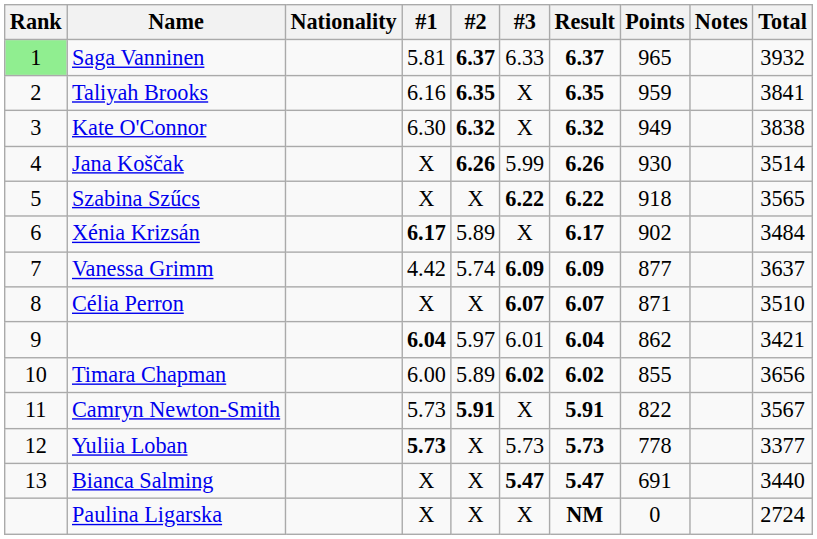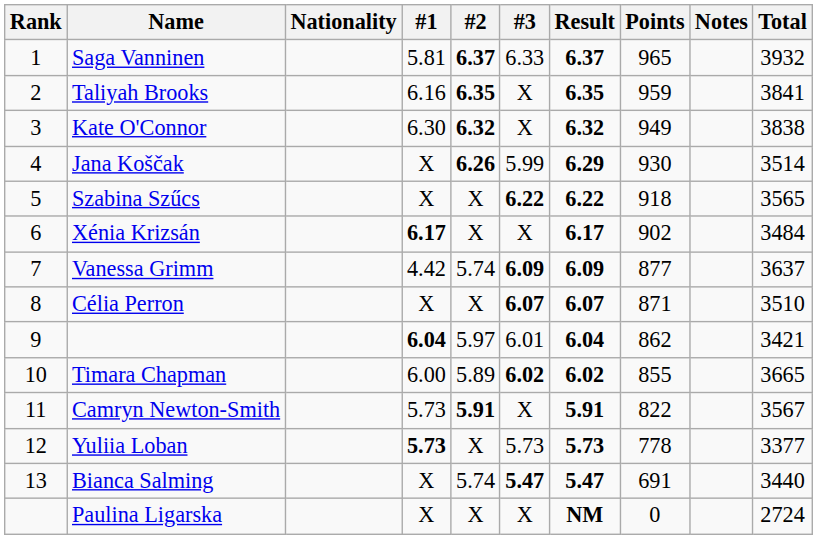 <table class="wikitable sortable" style="text-align:center">
 <tr>
 <th>Rank</th>
 <th>Name</th>
 <th>Nationality</th>
 <th>#1</th>
 <th>#2</th>
 <th>#3</th>
 <th>Result</th>
 <th>Points</th>
 <th>Notes</th>
 <th>Total</th>
 </tr>
 <tr>
-<td style="background: lightgreen;">1</td>
+<td>1</td>
 <td align="left"><a href='#'>Saga Vanninen</a></td>
 <td align=left></td>
 <td>5.81</td>
 <td><strong>6.37</strong></td>
 <td>6.33</td>
 <td><strong>6.37</strong></td>
 <td>965</td>
 <td></td>
 <td>3932</td>
 </tr>
 <tr>
 <td>2</td>
 <td align="left"><a href='#'>Taliyah Brooks</a></td>
 <td align=left></td>
 <td>6.16</td>
 <td><strong>6.35</strong></td>
 <td>X</td>
 <td><strong>6.35</strong></td>
 <td>959</td>
 <td></td>
 <td>3841</td>
 </tr>
 <tr>
 <td>3</td>
 <td align="left"><a href='#'>Kate O'Connor</a></td>
 <td align=left></td>
 <td>6.30</td>
 <td><strong>6.32</strong></td>
 <td>X</td>
 <td><strong>6.32</strong></td>
 <td>949</td>
 <td></td>
 <td>3838</td>
 </tr>
 <tr>
 <td>4</td>
 <td align="left"><a href='#'>Jana Koščak</a></td>
 <td align=left></td>
 <td>X</td>
 <td><strong>6.26</strong></td>
 <td>5.99</td>
-<td><strong>6.26</strong></td>
+<td><strong>6.29</strong></td>
 <td>930</td>
 <td></td>
 <td>3514</td>
 </tr>
 <tr>
 <td>5</td>
 <td align="left"><a href='#'>Szabina Szűcs</a></td>
 <td align=left></td>
 <td>X</td>
 <td>X</td>
 <td><strong>6.22</strong></td>
 <td><strong>6.22</strong></td>
 <td>918</td>
 <td></td>
 <td>3565</td>
 </tr>
 <tr>
 <td>6</td>
 <td align="left"><a href='#'>Xénia Krizsán</a></td>
 <td align=left></td>
 <td><strong>6.17</strong></td>
-<td>5.89</td>
+<td>X</td>
 <td>X</td>
 <td><strong>6.17</strong></td>
 <td>902</td>
 <td></td>
 <td>3484</td>
 </tr>
 <tr>
 <td>7</td>
 <td align="left"><a href='#'>Vanessa Grimm</a></td>
 <td align=left></td>
 <td>4.42</td>
 <td>5.74</td>
 <td><strong>6.09</strong></td>
 <td><strong>6.09</strong></td>
 <td>877</td>
 <td></td>
 <td>3637</td>
 </tr>
 <tr>
 <td>8</td>
 <td align="left"><a href='#'>Célia Perron</a></td>
 <td align=left></td>
 <td>X</td>
 <td>X</td>
 <td><strong>6.07</strong></td>
 <td><strong>6.07</strong></td>
 <td>871</td>
 <td></td>
 <td>3510</td>
 </tr>
 <tr>
 <td>9</td>
 <td align="left"></td>
 <td align=left></td>
 <td><strong>6.04</strong></td>
 <td>5.97</td>
 <td>6.01</td>
 <td><strong>6.04</strong></td>
 <td>862</td>
 <td></td>
 <td>3421</td>
 </tr>
 <tr>
 <td>10</td>
 <td align="left"><a href='#'>Timara Chapman</a></td>
 <td align=left></td>
 <td>6.00</td>
 <td>5.89</td>
 <td><strong>6.02</strong></td>
 <td><strong>6.02</strong></td>
 <td>855</td>
 <td></td>
-<td>3656</td>
+<td>3665</td>
 </tr>
 <tr>
 <td>11</td>
 <td align="left"><a href='#'>Camryn Newton-Smith</a></td>
 <td align=left></td>
 <td>5.73</td>
 <td><strong>5.91</strong></td>
 <td>X</td>
 <td><strong>5.91</strong></td>
 <td>822</td>
 <td></td>
 <td>3567</td>
 </tr>
 <tr>
 <td>12</td>
 <td align="left"><a href='#'>Yuliia Loban</a></td>
 <td align=left></td>
 <td><strong>5.73</strong></td>
 <td>X</td>
 <td>5.73</td>
 <td><strong>5.73</strong></td>
 <td>778</td>
 <td></td>
 <td>3377</td>
 </tr>
 <tr>
 <td>13</td>
 <td align="left"><a href='#'>Bianca Salming</a></td>
 <td align=left></td>
 <td>X</td>
-<td>X</td>
+<td>5.74</td>
 <td><strong>5.47</strong></td>
 <td><strong>5.47</strong></td>
 <td>691</td>
 <td></td>
 <td>3440</td>
 </tr>
 <tr>
 <td></td>
 <td align="left"><a href='#'>Paulina Ligarska</a></td>
 <td align=left></td>
 <td>X</td>
 <td>X</td>
 <td>X</td>
 <td><strong>NM</strong></td>
 <td>0</td>
 <td></td>
 <td>2724</td>
 </tr>
 </table>
